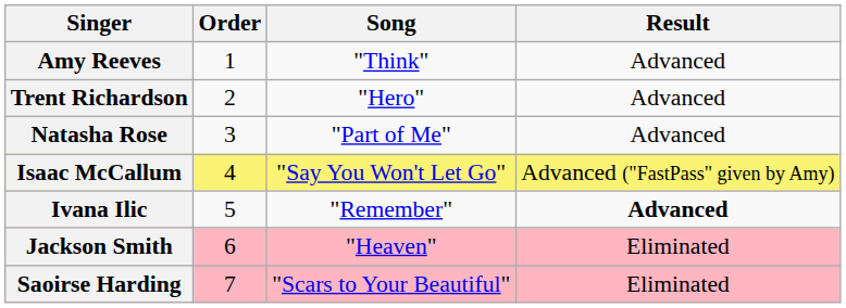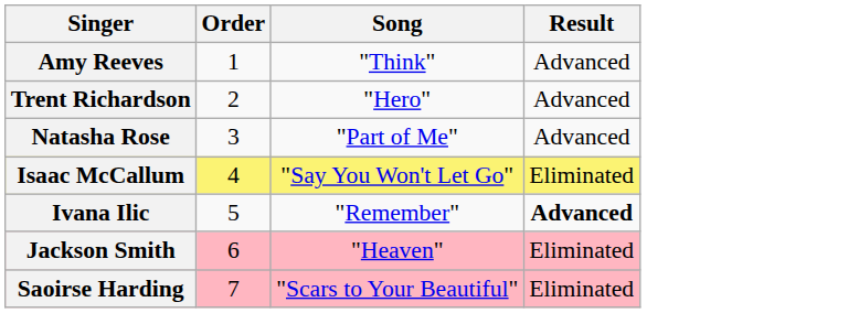 <table class="wikitable plainrowheaders" style="text-align:center;">
 <tr>
 <th scope="col">Singer</th>
 <th scope="col">Order</th>
 <th scope="col">Song</th>
 <th scope="col">Result</th>
 </tr>
 <tr>
 <th>Amy Reeves</th>
 <td>1</td>
 <td>"<a href='#'>Think</a>"</td>
 <td>Advanced</td>
 </tr>
 <tr>
 <th>Trent Richardson</th>
 <td>2</td>
 <td>"<a href='#'>Hero</a>"</td>
 <td>Advanced</td>
 </tr>
 <tr -style="background-color:lightpink">
 <th>Natasha Rose</th>
 <td>3</td>
 <td>"<a href='#'>Part of Me</a>"</td>
 <td>Advanced</td>
 </tr>
 <tr style="background-color:#fbf373"|>
 <th>Isaac McCallum</th>
 <td>4</td>
 <td>"<a href='#'>Say You Won't Let Go</a>"</td>
-<td>Advanced <small>("FastPass" given by Amy)</small></td>
+<td>Eliminated</td>
 </tr>
 <tr>
 <th>Ivana Ilic</th>
 <td>5</td>
 <td>"<a href='#'>Remember</a>"</td>
 <td><strong>Advanced</strong></td>
 </tr>
 <tr style="background-color:lightpink">
 <th>Jackson Smith</th>
 <td>6</td>
 <td>"<a href='#'>Heaven</a>"</td>
 <td>Eliminated</td>
 </tr>
 <tr style="background-color:lightpink">
 <th>Saoirse Harding</th>
 <td>7</td>
 <td>"<a href='#'>Scars to Your Beautiful</a>"</td>
 <td>Eliminated</td>
 </tr>
 </table>
